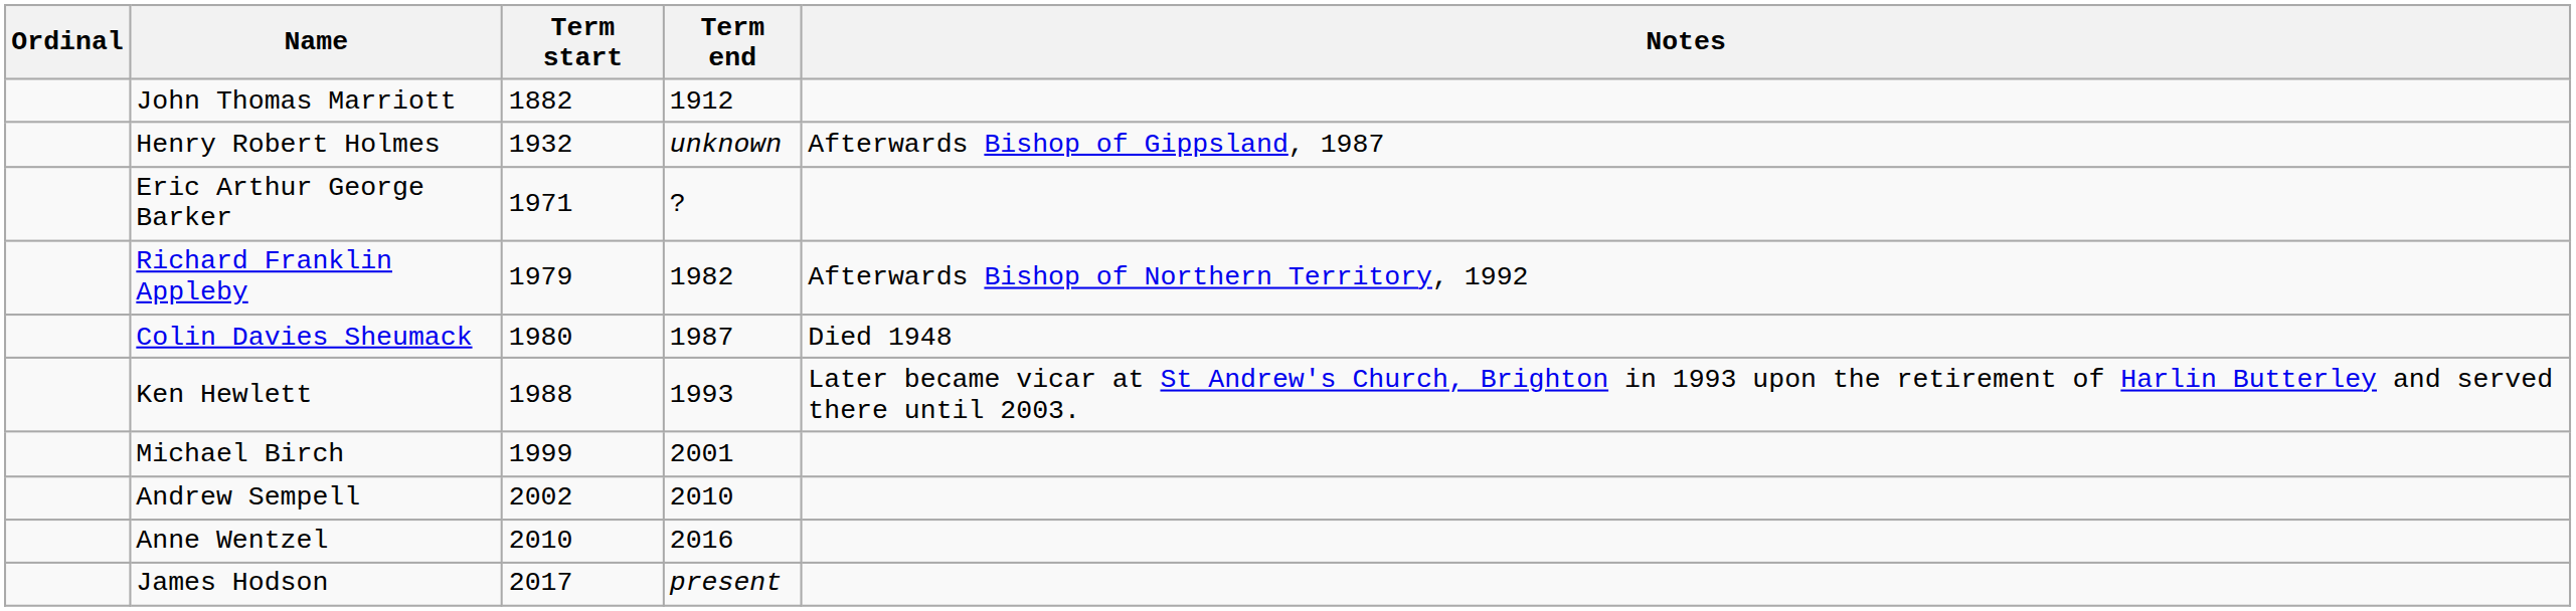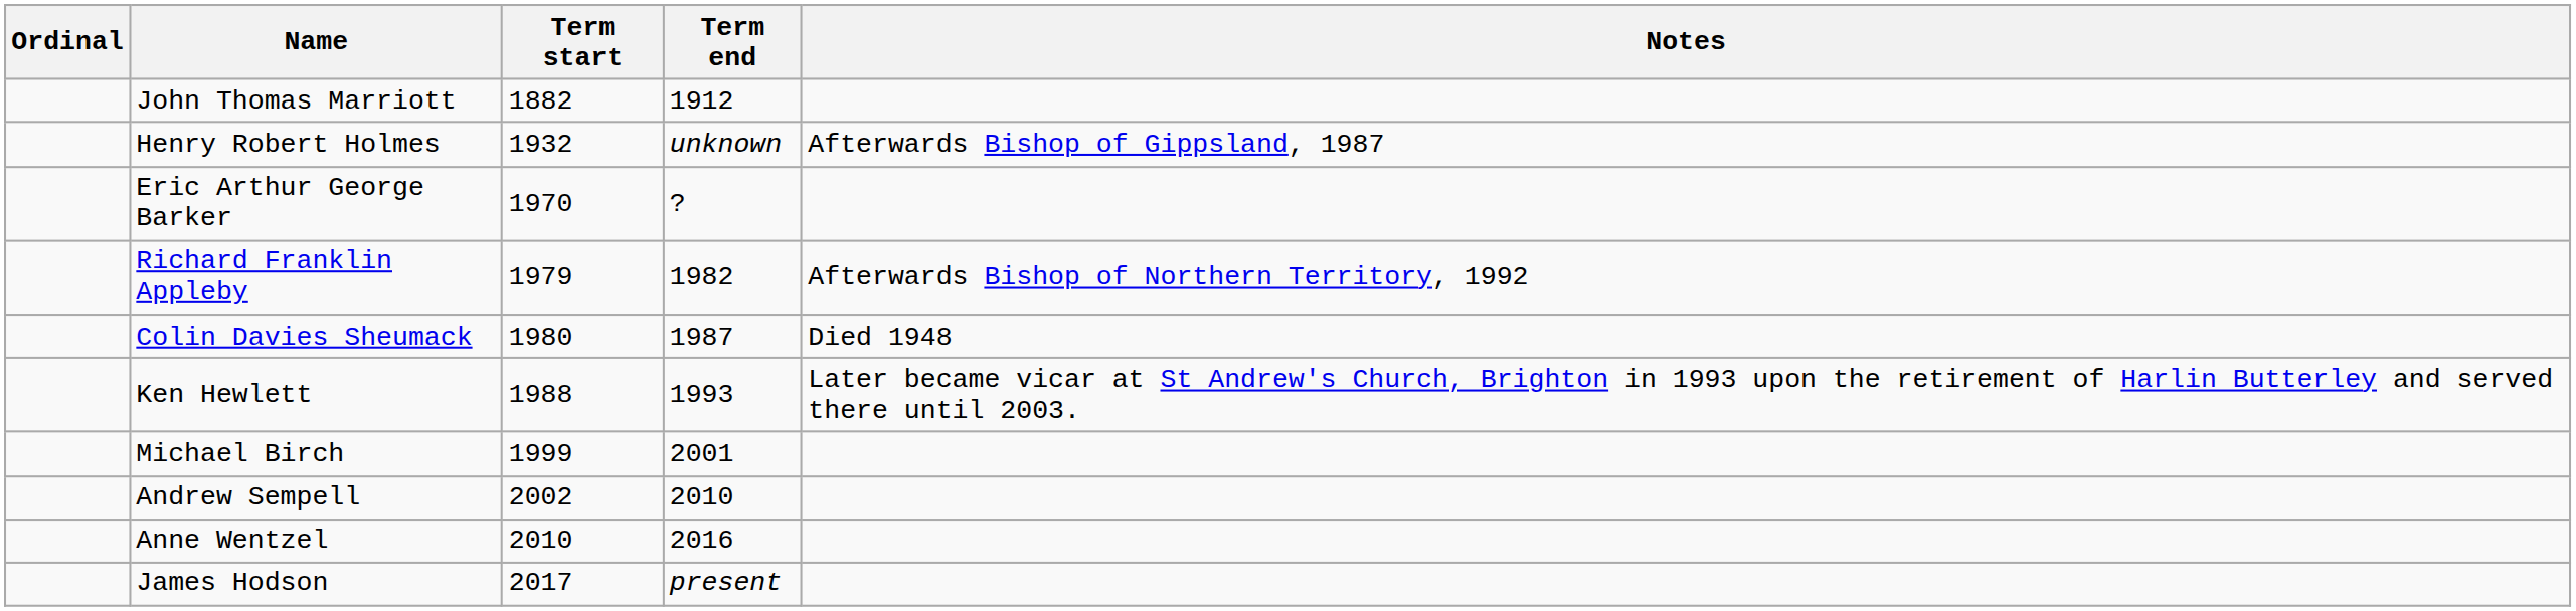 <table class="wikitable sortable">
 <tr>
 <th>Ordinal</th>
 <th>Name</th>
 <th>Term start</th>
 <th>Term end</th>
 <th>Notes</th>
 </tr>
 <tr>
 <td align=center></td>
 <td>John Thomas Marriott</td>
 <td>1882</td>
 <td>1912</td>
 <td></td>
 </tr>
 <tr>
 <td align=center></td>
 <td>Henry Robert Holmes</td>
 <td>1932</td>
 <td><em>unknown</em></td>
 <td>Afterwards <a href='#'>Bishop of Gippsland</a>, 1987</td>
 </tr>
 <tr>
 <td align=center></td>
 <td>Eric Arthur George Barker</td>
-<td>1971</td>
+<td>1970</td>
 <td>?</td>
 <td></td>
 </tr>
 <tr>
 <td align=center></td>
 <td><a href='#'>Richard Franklin Appleby</a></td>
 <td>1979</td>
 <td>1982</td>
 <td>Afterwards <a href='#'>Bishop of Northern Territory</a>, 1992</td>
 </tr>
 <tr>
 <td align=center></td>
 <td><a href='#'>Colin Davies Sheumack</a></td>
 <td>1980</td>
 <td>1987</td>
 <td>Died 1948</td>
 </tr>
 <tr>
 <td align=center></td>
 <td>Ken Hewlett</td>
 <td>1988</td>
 <td>1993</td>
 <td>Later became vicar at <a href='#'>St Andrew's Church, Brighton</a> in 1993 upon the retirement of <a href='#'>Harlin Butterley</a> and served there until 2003.</td>
 </tr>
 <tr>
 <td align=center></td>
 <td>Michael Birch</td>
 <td>1999</td>
 <td>2001</td>
 <td></td>
 </tr>
 <tr>
 <td align=center></td>
 <td>Andrew Sempell</td>
 <td>2002</td>
 <td>2010</td>
 <td></td>
 </tr>
 <tr>
 <td align=center></td>
 <td>Anne Wentzel</td>
 <td>2010</td>
 <td>2016</td>
 <td></td>
 </tr>
 <tr>
 <td align=center></td>
 <td>James Hodson</td>
 <td>2017</td>
 <td><em>present</em></td>
 <td></td>
 </tr>
 </table>
